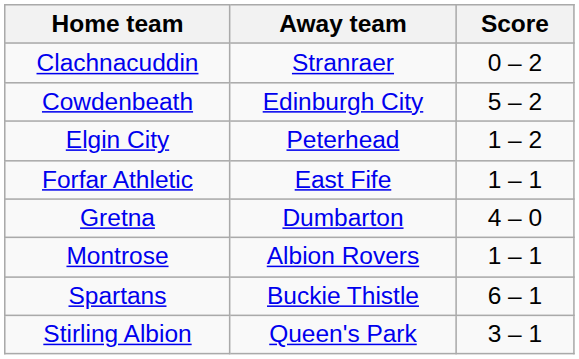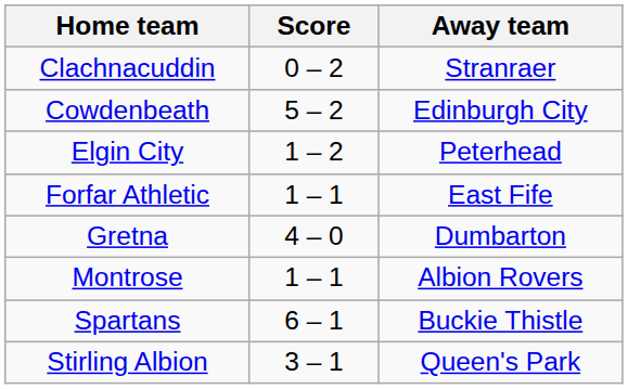 <table class="wikitable" style="text-align: center">
 <tr>
 <th width=140>Home team</th>
+<th width=70>Score</th>
 <th width=140>Away team</th>
-<th width=70>Score</th>
 </tr>
 <tr>
 <td><a href='#'>Clachnacuddin</a></td>
+<td>0 – 2</td>
 <td><a href='#'>Stranraer</a></td>
-<td>0 – 2</td>
 </tr>
 <tr>
 <td><a href='#'>Cowdenbeath</a></td>
+<td>5 – 2</td>
 <td><a href='#'>Edinburgh City</a></td>
-<td>5 – 2</td>
 </tr>
 <tr>
 <td><a href='#'>Elgin City</a></td>
+<td>1 – 2</td>
 <td><a href='#'>Peterhead</a></td>
-<td>1 – 2</td>
 </tr>
 <tr>
 <td><a href='#'>Forfar Athletic</a></td>
+<td>1 – 1</td>
 <td><a href='#'>East Fife</a></td>
-<td>1 – 1</td>
 </tr>
 <tr>
 <td><a href='#'>Gretna</a></td>
+<td>4 – 0</td>
 <td><a href='#'>Dumbarton</a></td>
-<td>4 – 0</td>
 </tr>
 <tr>
 <td><a href='#'>Montrose</a></td>
+<td>1 – 1</td>
 <td><a href='#'>Albion Rovers</a></td>
-<td>1 – 1</td>
 </tr>
 <tr>
 <td><a href='#'>Spartans</a></td>
+<td>6 – 1</td>
 <td><a href='#'>Buckie Thistle</a></td>
-<td>6 – 1</td>
 </tr>
 <tr>
 <td><a href='#'>Stirling Albion</a></td>
+<td>3 – 1</td>
 <td><a href='#'>Queen's Park</a></td>
-<td>3 – 1</td>
 </tr>
 </table>
